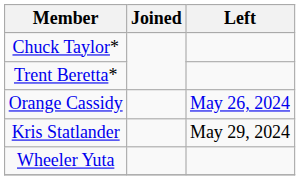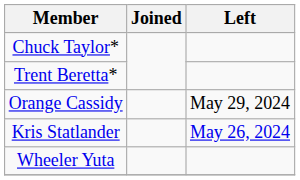 <table class="wikitable sortable" style="text-align:center;">
 <tr>
 <th>Member</th>
 <th>Joined</th>
 <th>Left</th>
 </tr>
 <tr>
 <td><a href='#'>Chuck Taylor</a>*</td>
 <td rowspan="2"><a href='#'></a></td>
 <td></td>
 </tr>
 <tr>
 <td><a href='#'>Trent Beretta</a>*</td>
 <td></td>
 </tr>
 <tr>
 <td><a href='#'>Orange Cassidy</a></td>
 <td><a href='#'></a></td>
-<td><a href='#'>May 26, 2024</a></td>
+<td>May 29, 2024</td>
 </tr>
 <tr>
 <td><a href='#'>Kris Statlander</a></td>
 <td></td>
-<td>May 29, 2024</td>
+<td><a href='#'>May 26, 2024</a></td>
 </tr>
 <tr>
 <td><a href='#'>Wheeler Yuta</a></td>
 <td></td>
 <td></td>
 </tr>
 <tr>
 </tr>
 </table>
